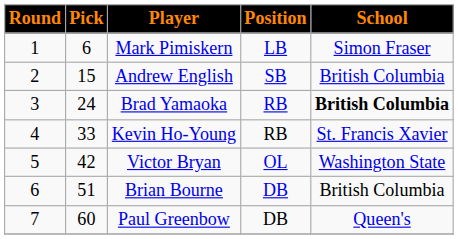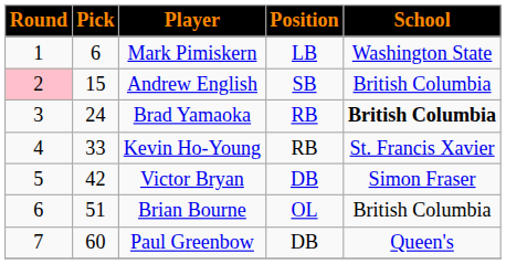 <table class="wikitable sortable">
 <tr>
 <th style="background:black;color:#FF8800;">Round</th>
 <th style="background:black;color:#FF8800;">Pick</th>
 <th style="background:black;color:#FF8800;">Player</th>
 <th style="background:black;color:#FF8800;">Position</th>
 <th style="background:black;color:#FF8800;">School</th>
 </tr>
 <tr align="center">
 <td align=center>1</td>
 <td>6</td>
 <td><a href='#'>Mark Pimiskern</a></td>
 <td><a href='#'>LB</a></td>
-<td><a href='#'>Simon Fraser</a></td>
+<td><a href='#'>Washington State</a></td>
 </tr>
 <tr align="center">
-<td align=center>2</td>
+<td align=center style="background: pink;">2</td>
 <td>15</td>
 <td><a href='#'>Andrew English</a></td>
 <td><a href='#'>SB</a></td>
 <td><a href='#'>British Columbia</a></td>
 </tr>
 <tr align="center">
 <td align=center>3</td>
 <td>24</td>
 <td><a href='#'>Brad Yamaoka</a></td>
 <td><a href='#'>RB</a></td>
 <td><strong>British Columbia</strong></td>
 </tr>
 <tr align="center">
 <td align=center>4</td>
 <td>33</td>
 <td><a href='#'>Kevin Ho-Young</a></td>
 <td>RB</td>
 <td><a href='#'>St. Francis Xavier</a></td>
 </tr>
 <tr align="center">
 <td align=center>5</td>
 <td>42</td>
 <td><a href='#'>Victor Bryan</a></td>
-<td><a href='#'>OL</a></td>
-<td><a href='#'>Washington State</a></td>
+<td><a href='#'>DB</a></td>
+<td><a href='#'>Simon Fraser</a></td>
 </tr>
 <tr align="center">
 <td align=center>6</td>
 <td>51</td>
 <td><a href='#'>Brian Bourne</a></td>
-<td><a href='#'>DB</a></td>
+<td><a href='#'>OL</a></td>
 <td>British Columbia</td>
 </tr>
 <tr align="center">
 <td align=center>7</td>
 <td>60</td>
 <td><a href='#'>Paul Greenbow</a></td>
 <td>DB</td>
 <td><a href='#'>Queen's</a></td>
 </tr>
 <tr>
 </tr>
 </table>
